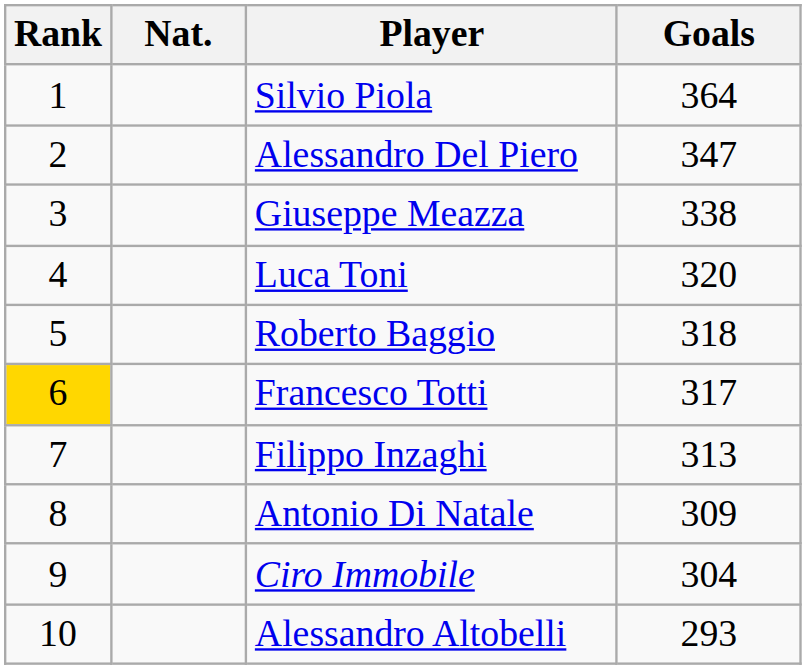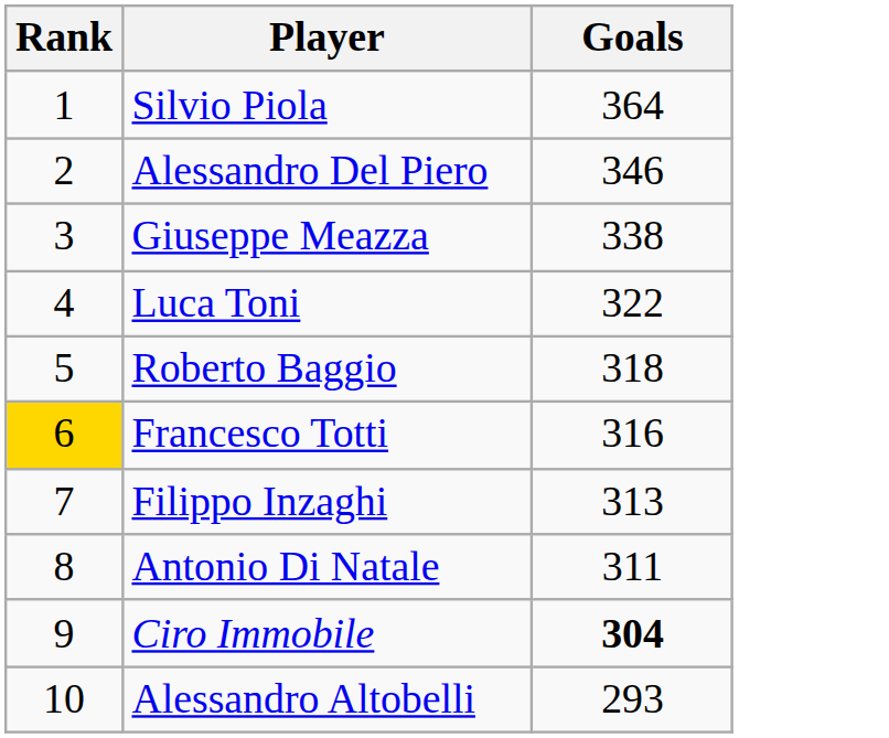 <table class=wikitable>
 <tr>
 <th>Rank</th>
-<th width="50px">Nat.</th>
 <th width="150px">Player</th>
 <th width="70px">Goals</th>
 </tr>
 <tr align="center">
 <td>1</td>
-<td></td>
 <td align=left><a href='#'>Silvio Piola</a></td>
 <td>364</td>
 </tr>
 <tr align="center">
 <td>2</td>
-<td></td>
 <td align=left><a href='#'>Alessandro Del Piero</a></td>
-<td>347</td>
+<td>346</td>
 </tr>
 <tr align="center">
 <td>3</td>
-<td></td>
 <td align=left><a href='#'>Giuseppe Meazza</a></td>
 <td>338</td>
 </tr>
 <tr align="center">
 <td>4</td>
-<td></td>
 <td align=left><a href='#'>Luca Toni</a></td>
-<td>320</td>
+<td>322</td>
 </tr>
 <tr align="center">
 <td>5</td>
-<td></td>
 <td align=left><a href='#'>Roberto Baggio</a></td>
 <td>318</td>
 </tr>
 <tr align="center">
 <td style="background: gold;">6</td>
-<td></td>
 <td align=left><a href='#'>Francesco Totti</a></td>
-<td>317</td>
+<td>316</td>
 </tr>
 <tr align="center">
 <td>7</td>
-<td></td>
 <td align=left><a href='#'>Filippo Inzaghi</a></td>
 <td>313</td>
 </tr>
 <tr align="center">
 <td>8</td>
-<td></td>
 <td align=left><a href='#'>Antonio Di Natale</a></td>
-<td>309</td>
+<td>311</td>
 </tr>
 <tr align="center">
 <td>9</td>
-<td></td>
 <td align=left><em><a href='#'>Ciro Immobile</a></em></td>
-<td>304</td>
+<td><strong>304</strong></td>
 </tr>
 <tr align="center">
 <td>10</td>
-<td></td>
 <td align=left><a href='#'>Alessandro Altobelli</a></td>
 <td>293</td>
 </tr>
 </table>
